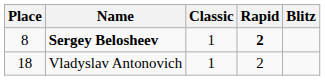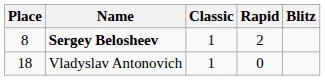 <table class="wikitable">
 <tr>
 <th>Place</th>
 <th>Name</th>
 <th>Classic</th>
 <th>Rapid</th>
 <th>Blitz</th>
 </tr>
 <tr align="center">
 <td>8</td>
 <td align="left"><strong> Sergey Belosheev</strong></td>
 <td>1</td>
-<td><strong>2</strong></td>
+<td>2</td>
 <td></td>
 </tr>
 <tr align="center">
 <td>18</td>
 <td align="left"> Vladyslav Antonovich</td>
 <td>1</td>
-<td>2</td>
+<td>0</td>
 <td></td>
 </tr>
 </table>
